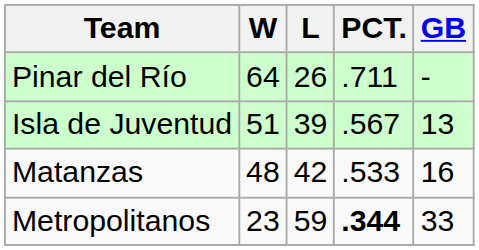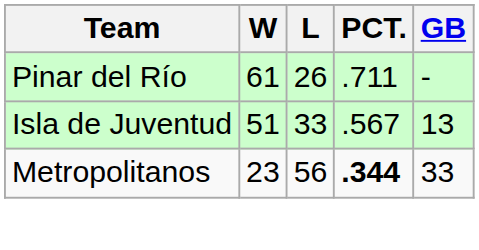 <table class="wikitable">
 <tr>
 <th>Team</th>
 <th>W</th>
 <th>L</th>
 <th>PCT.</th>
 <th><a href='#'>GB</a></th>
 </tr>
 <tr style="background-color:#ccffcc;">
 <td>Pinar del Río</td>
-<td>64</td>
+<td>61</td>
 <td>26</td>
 <td>.711</td>
 <td>-</td>
 </tr>
 <tr style="background-color:#ccffcc;">
 <td>Isla de Juventud</td>
 <td>51</td>
-<td>39</td>
+<td>33</td>
 <td>.567</td>
 <td>13</td>
 </tr>
 <tr>
-<td>Matanzas</td>
-<td>48</td>
-<td>42</td>
-<td>.533</td>
-<td>16</td>
-</tr>
-<tr>
 <td>Metropolitanos</td>
 <td>23</td>
-<td>59</td>
+<td>56</td>
 <td><strong>.344</strong></td>
 <td>33</td>
 </tr>
 </table>
